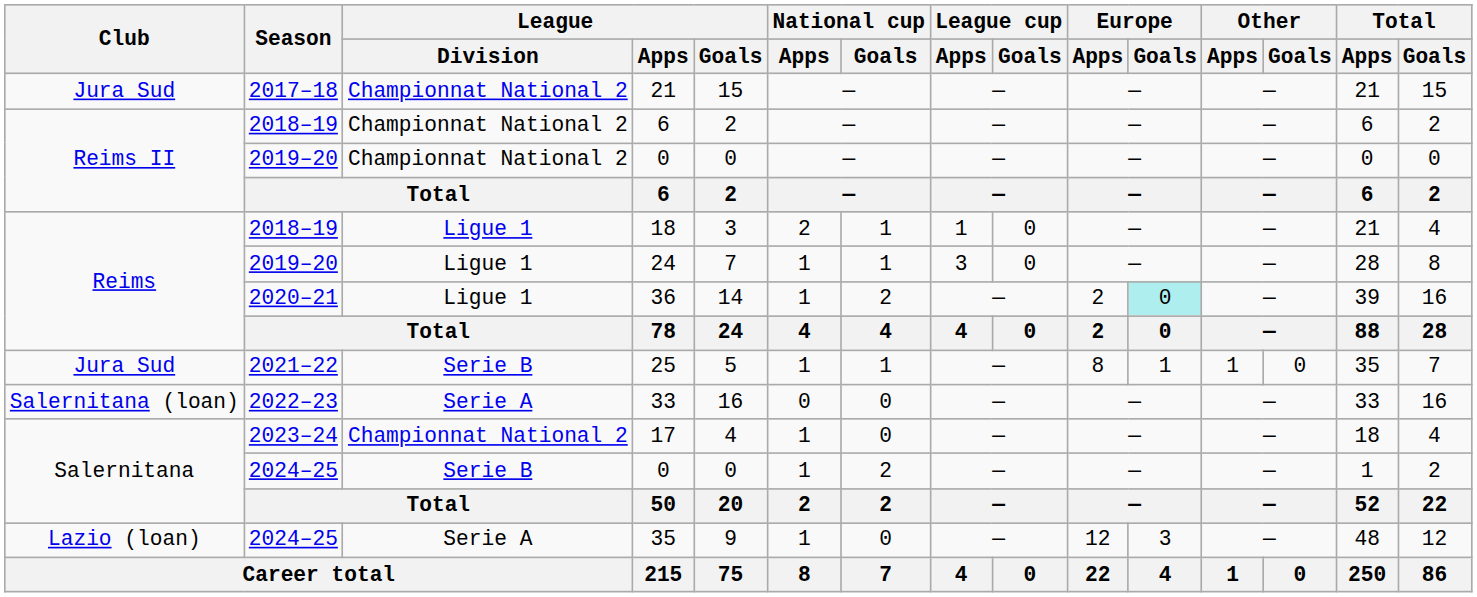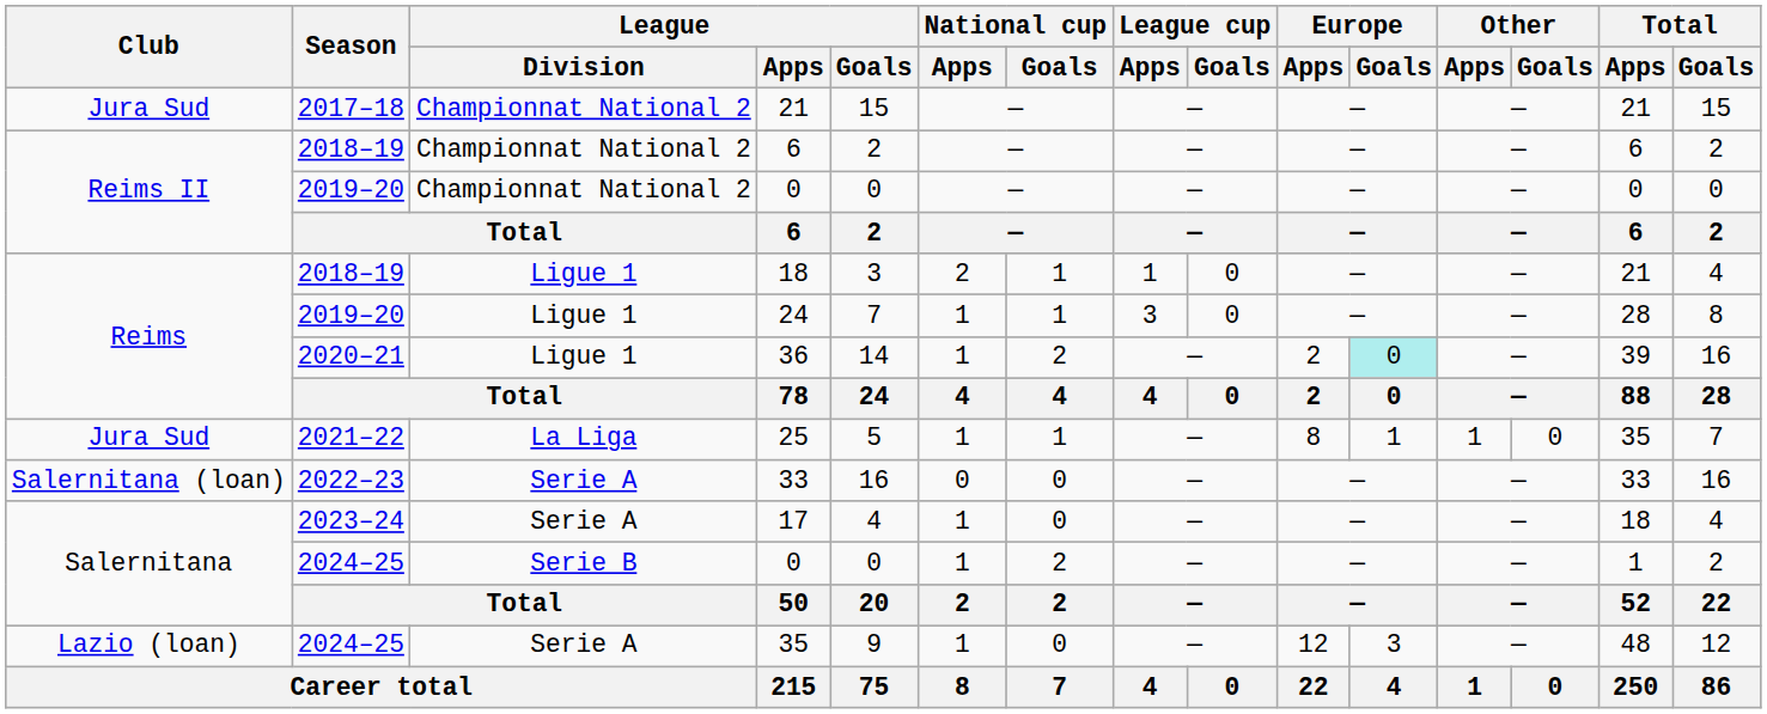 <table class="wikitable" style="text-align:center">
 <tr>
 <th rowspan="2">Club</th>
 <th rowspan="2">Season</th>
 <th colspan="3">League</th>
 <th colspan="2">National cup</th>
 <th colspan="2">League cup</th>
 <th colspan="2">Europe</th>
 <th colspan="2">Other</th>
 <th colspan="2">Total</th>
 </tr>
 <tr>
 <th>Division</th>
 <th>Apps</th>
 <th>Goals</th>
 <th>Apps</th>
 <th>Goals</th>
 <th>Apps</th>
 <th>Goals</th>
 <th>Apps</th>
 <th>Goals</th>
 <th>Apps</th>
 <th>Goals</th>
 <th>Apps</th>
 <th>Goals</th>
 </tr>
 <tr>
 <td><a href='#'>Jura Sud</a></td>
 <td><a href='#'>2017–18</a></td>
 <td><a href='#'>Championnat National 2</a></td>
 <td>21</td>
 <td>15</td>
 <td colspan="2">—</td>
 <td colspan="2">—</td>
 <td colspan="2">—</td>
 <td colspan="2">—</td>
 <td>21</td>
 <td>15</td>
 </tr>
 <tr>
 <td rowspan="3"><a href='#'>Reims II</a></td>
 <td><a href='#'>2018–19</a></td>
 <td>Championnat National 2</td>
 <td>6</td>
 <td>2</td>
 <td colspan="2">—</td>
 <td colspan="2">—</td>
 <td colspan="2">—</td>
 <td colspan="2">—</td>
 <td>6</td>
 <td>2</td>
 </tr>
 <tr>
 <td><a href='#'>2019–20</a></td>
 <td>Championnat National 2</td>
 <td>0</td>
 <td>0</td>
 <td colspan="2">—</td>
 <td colspan="2">—</td>
 <td colspan="2">—</td>
 <td colspan="2">—</td>
 <td>0</td>
 <td>0</td>
 </tr>
 <tr>
 <th colspan="2">Total</th>
 <th>6</th>
 <th>2</th>
 <th colspan="2">—</th>
 <th colspan="2">—</th>
 <th colspan="2">—</th>
 <th colspan="2">—</th>
 <th>6</th>
 <th>2</th>
 </tr>
 <tr>
 <td rowspan="4"><a href='#'>Reims</a></td>
 <td><a href='#'>2018–19</a></td>
 <td><a href='#'>Ligue 1</a></td>
 <td>18</td>
 <td>3</td>
 <td>2</td>
 <td>1</td>
 <td>1</td>
 <td>0</td>
 <td colspan="2">—</td>
 <td colspan="2">—</td>
 <td>21</td>
 <td>4</td>
 </tr>
 <tr>
 <td><a href='#'>2019–20</a></td>
 <td>Ligue 1</td>
 <td>24</td>
 <td>7</td>
 <td>1</td>
 <td>1</td>
 <td>3</td>
 <td>0</td>
 <td colspan="2">—</td>
 <td colspan="2">—</td>
 <td>28</td>
 <td>8</td>
 </tr>
 <tr>
 <td><a href='#'>2020–21</a></td>
 <td>Ligue 1</td>
 <td>36</td>
 <td>14</td>
 <td>1</td>
 <td>2</td>
 <td colspan="2">—</td>
 <td>2</td>
 <td style="background: paleturquoise;">0</td>
 <td colspan="2">—</td>
 <td>39</td>
 <td>16</td>
 </tr>
 <tr>
 <th colspan="2">Total</th>
 <th>78</th>
 <th>24</th>
 <th>4</th>
 <th>4</th>
 <th>4</th>
 <th>0</th>
 <th>2</th>
 <th>0</th>
 <th colspan="2">—</th>
 <th>88</th>
 <th>28</th>
 </tr>
 <tr>
 <td><a href='#'>Jura Sud</a></td>
 <td><a href='#'>2021–22</a></td>
-<td><a href='#'>Serie B</a></td>
+<td><a href='#'>La Liga</a></td>
 <td>25</td>
 <td>5</td>
 <td>1</td>
 <td>1</td>
 <td colspan="2">—</td>
 <td>8</td>
 <td>1</td>
 <td>1</td>
 <td>0</td>
 <td>35</td>
 <td>7</td>
 </tr>
 <tr>
 <td><a href='#'>Salernitana</a> (loan)</td>
 <td><a href='#'>2022–23</a></td>
 <td><a href='#'>Serie A</a></td>
 <td>33</td>
 <td>16</td>
 <td>0</td>
 <td>0</td>
 <td colspan="2">—</td>
 <td colspan="2">—</td>
 <td colspan="2">—</td>
 <td>33</td>
 <td>16</td>
 </tr>
 <tr>
 <td rowspan="3">Salernitana</td>
 <td><a href='#'>2023–24</a></td>
-<td><a href='#'>Championnat National 2</a></td>
+<td>Serie A</td>
 <td>17</td>
 <td>4</td>
 <td>1</td>
 <td>0</td>
 <td colspan="2">—</td>
 <td colspan="2">—</td>
 <td colspan="2">—</td>
 <td>18</td>
 <td>4</td>
 </tr>
 <tr>
 <td><a href='#'>2024–25</a></td>
 <td><a href='#'>Serie B</a></td>
 <td>0</td>
 <td>0</td>
 <td>1</td>
 <td>2</td>
 <td colspan="2">—</td>
 <td colspan="2">—</td>
 <td colspan="2">—</td>
 <td>1</td>
 <td>2</td>
 </tr>
 <tr>
 <th colspan="2">Total</th>
 <th>50</th>
 <th>20</th>
 <th>2</th>
 <th>2</th>
 <th colspan="2">—</th>
 <th colspan="2">—</th>
 <th colspan="2">—</th>
 <th>52</th>
 <th>22</th>
 </tr>
 <tr>
 <td><a href='#'>Lazio</a> (loan)</td>
 <td><a href='#'>2024–25</a></td>
 <td>Serie A</td>
 <td>35</td>
 <td>9</td>
 <td>1</td>
 <td>0</td>
 <td colspan="2">—</td>
 <td>12</td>
 <td>3</td>
 <td colspan="2">—</td>
 <td>48</td>
 <td>12</td>
 </tr>
 <tr>
 <th colspan="3">Career total</th>
 <th>215</th>
 <th>75</th>
 <th>8</th>
 <th>7</th>
 <th>4</th>
 <th>0</th>
 <th>22</th>
 <th>4</th>
 <th>1</th>
 <th>0</th>
 <th>250</th>
 <th>86</th>
 </tr>
 </table>
